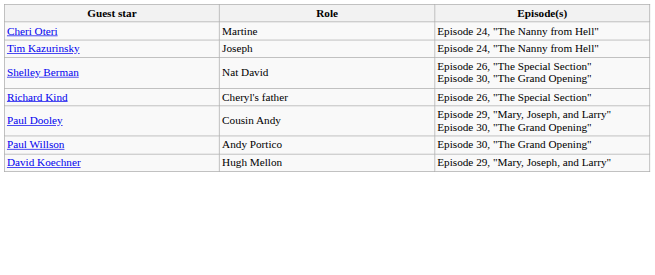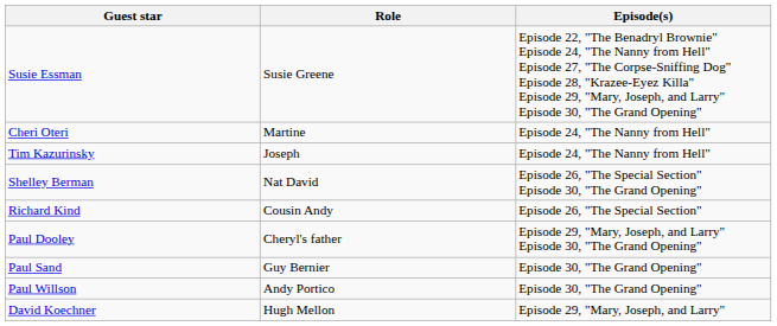 <table class="wikitable">
 <tr>
 <th scope="col" style="width:300px;">Guest star</th>
 <th scope="col" style="width:300px;">Role</th>
 <th scope="col" style="width:300px;">Episode(s)</th>
+</tr>
+<tr>
+<td><a href='#'>Susie Essman</a></td>
+<td>Susie Greene</td>
+<td>Episode 22, "The Benadryl Brownie"<br>Episode 24, "The Nanny from Hell"<br>Episode 27, "The Corpse-Sniffing Dog"<br>Episode 28, "Krazee-Eyez Killa"<br>Episode 29, "Mary, Joseph, and Larry"<br>Episode 30, "The Grand Opening"</td>
 </tr>
 <tr>
 <td><a href='#'>Cheri Oteri</a></td>
 <td>Martine</td>
 <td>Episode 24, "The Nanny from Hell"</td>
 </tr>
 <tr>
 <td><a href='#'>Tim Kazurinsky</a></td>
 <td>Joseph</td>
 <td>Episode 24, "The Nanny from Hell"</td>
 </tr>
 <tr>
 <td><a href='#'>Shelley Berman</a></td>
 <td>Nat David</td>
 <td>Episode 26, "The Special Section"<br>Episode 30, "The Grand Opening"</td>
 </tr>
 <tr>
 <td><a href='#'>Richard Kind</a></td>
-<td>Cheryl's father</td>
+<td>Cousin Andy</td>
 <td>Episode 26, "The Special Section"</td>
 </tr>
 <tr>
 <td><a href='#'>Paul Dooley</a></td>
-<td>Cousin Andy</td>
+<td>Cheryl's father</td>
 <td>Episode 29, "Mary, Joseph, and Larry"<br>Episode 30, "The Grand Opening"</td>
+</tr>
+<tr>
+<td><a href='#'>Paul Sand</a></td>
+<td>Guy Bernier</td>
+<td>Episode 30, "The Grand Opening"</td>
 </tr>
 <tr>
 <td><a href='#'>Paul Willson</a></td>
 <td>Andy Portico</td>
 <td>Episode 30, "The Grand Opening"</td>
 </tr>
 <tr>
 <td><a href='#'>David Koechner</a></td>
 <td>Hugh Mellon</td>
 <td>Episode 29, "Mary, Joseph, and Larry"</td>
 </tr>
 </table>
